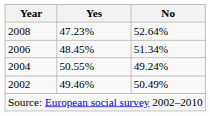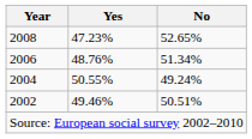 <table class="wikitable" id="toc" style="float:right">
 <tr>
 <th>Year</th>
 <th>Yes</th>
 <th>No</th>
 </tr>
 <tr>
 <td>2008</td>
 <td>47.23%</td>
-<td>52.64%</td>
+<td>52.65%</td>
 </tr>
 <tr>
 <td>2006</td>
-<td>48.45%</td>
+<td>48.76%</td>
 <td>51.34%</td>
 </tr>
 <tr>
 <td>2004</td>
 <td>50.55%</td>
 <td>49.24%</td>
 </tr>
 <tr>
 <td>2002</td>
 <td>49.46%</td>
-<td>50.49%</td>
+<td>50.51%</td>
 </tr>
 <tr>
 <td colspan=3>Source: <a href='#'>European social survey</a> 2002–2010</td>
 </tr>
 </table>
